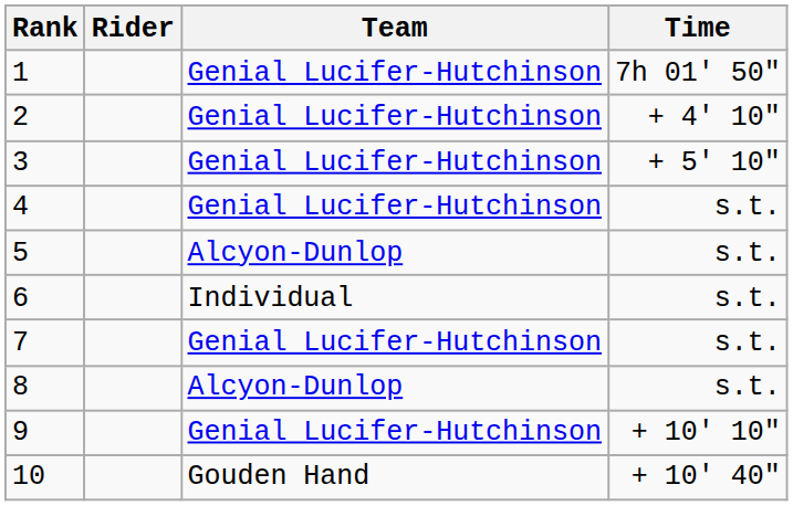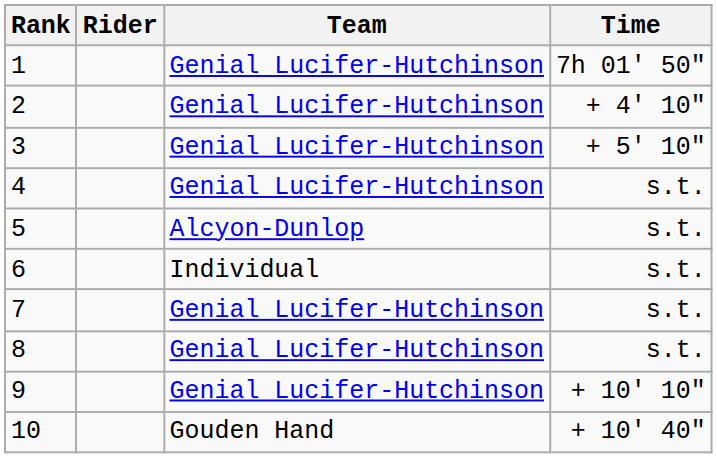 <table class="wikitable">
 <tr>
 <th scope="col">Rank</th>
 <th scope="col">Rider</th>
 <th scope="col">Team</th>
 <th scope="col">Time</th>
 </tr>
 <tr>
 <td>1</td>
 <td></td>
 <td><a href='#'>Genial Lucifer-Hutchinson</a></td>
 <td>7h 01' 50"</td>
 </tr>
 <tr>
 <td>2</td>
 <td></td>
 <td><a href='#'>Genial Lucifer-Hutchinson</a></td>
 <td align=right>+ 4' 10"</td>
 </tr>
 <tr>
 <td>3</td>
 <td></td>
 <td><a href='#'>Genial Lucifer-Hutchinson</a></td>
 <td align=right>+ 5' 10"</td>
 </tr>
 <tr>
 <td>4</td>
 <td></td>
 <td><a href='#'>Genial Lucifer-Hutchinson</a></td>
 <td align=right>s.t.</td>
 </tr>
 <tr>
 <td>5</td>
 <td></td>
 <td><a href='#'>Alcyon-Dunlop</a></td>
 <td align=right>s.t.</td>
 </tr>
 <tr>
 <td>6</td>
 <td></td>
 <td>Individual</td>
 <td align=right>s.t.</td>
 </tr>
 <tr>
 <td>7</td>
 <td></td>
 <td><a href='#'>Genial Lucifer-Hutchinson</a></td>
 <td align=right>s.t.</td>
 </tr>
 <tr>
 <td>8</td>
 <td></td>
-<td><a href='#'>Alcyon-Dunlop</a></td>
+<td><a href='#'>Genial Lucifer-Hutchinson</a></td>
 <td align=right>s.t.</td>
 </tr>
 <tr>
 <td>9</td>
 <td></td>
 <td><a href='#'>Genial Lucifer-Hutchinson</a></td>
 <td align=right>+ 10' 10"</td>
 </tr>
 <tr>
 <td>10</td>
 <td></td>
 <td>Gouden Hand</td>
 <td align=right>+ 10' 40"</td>
 </tr>
 </table>
